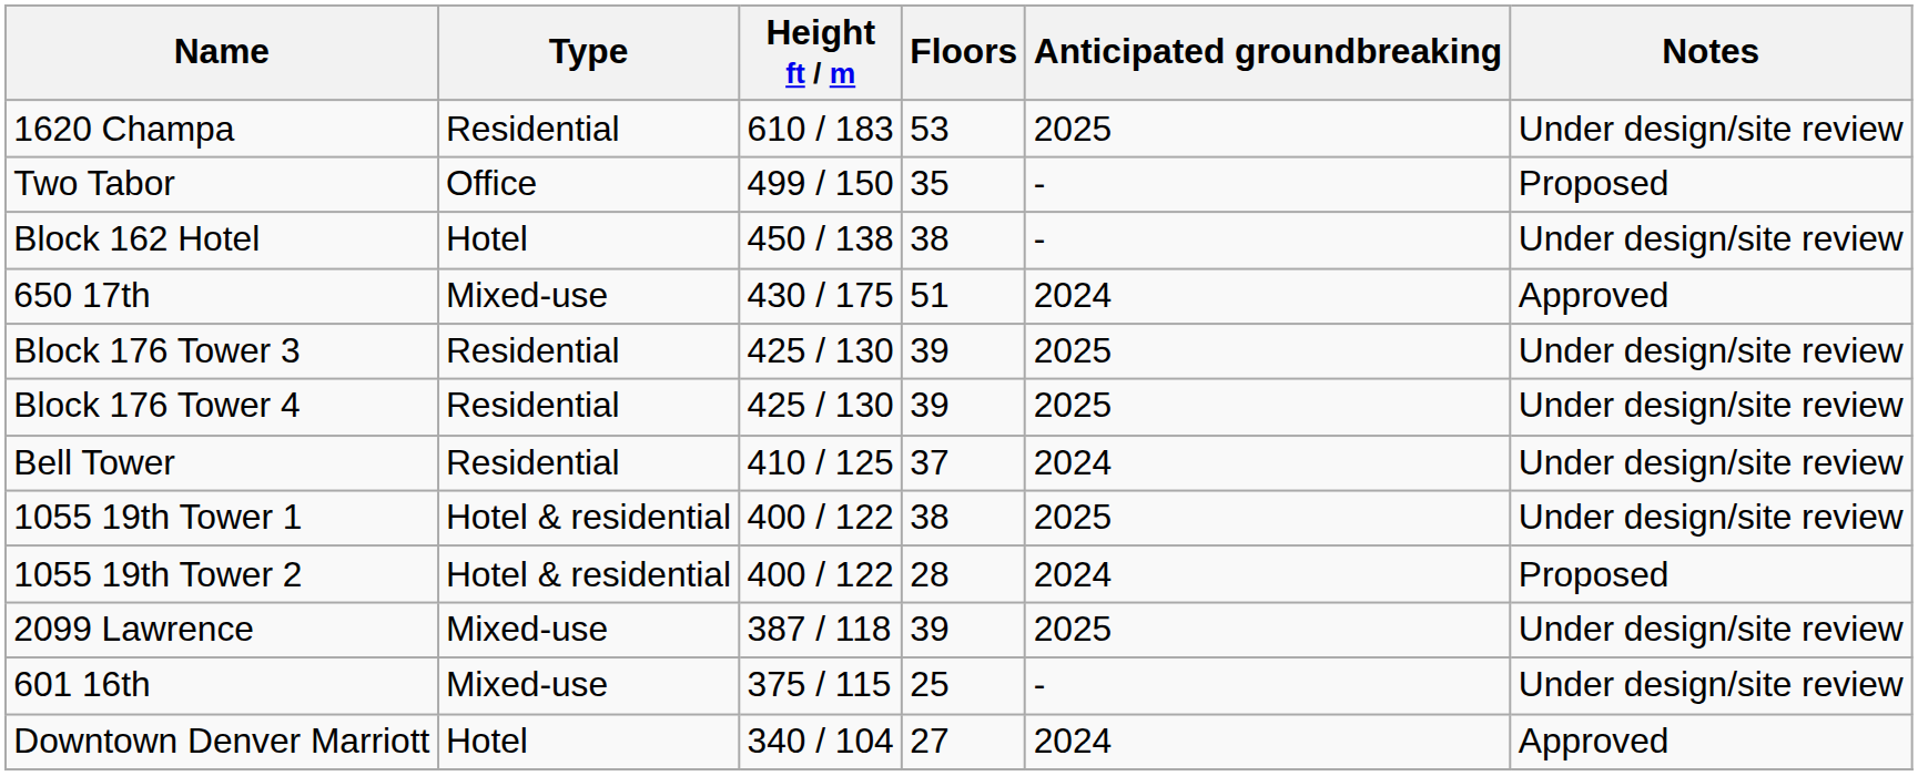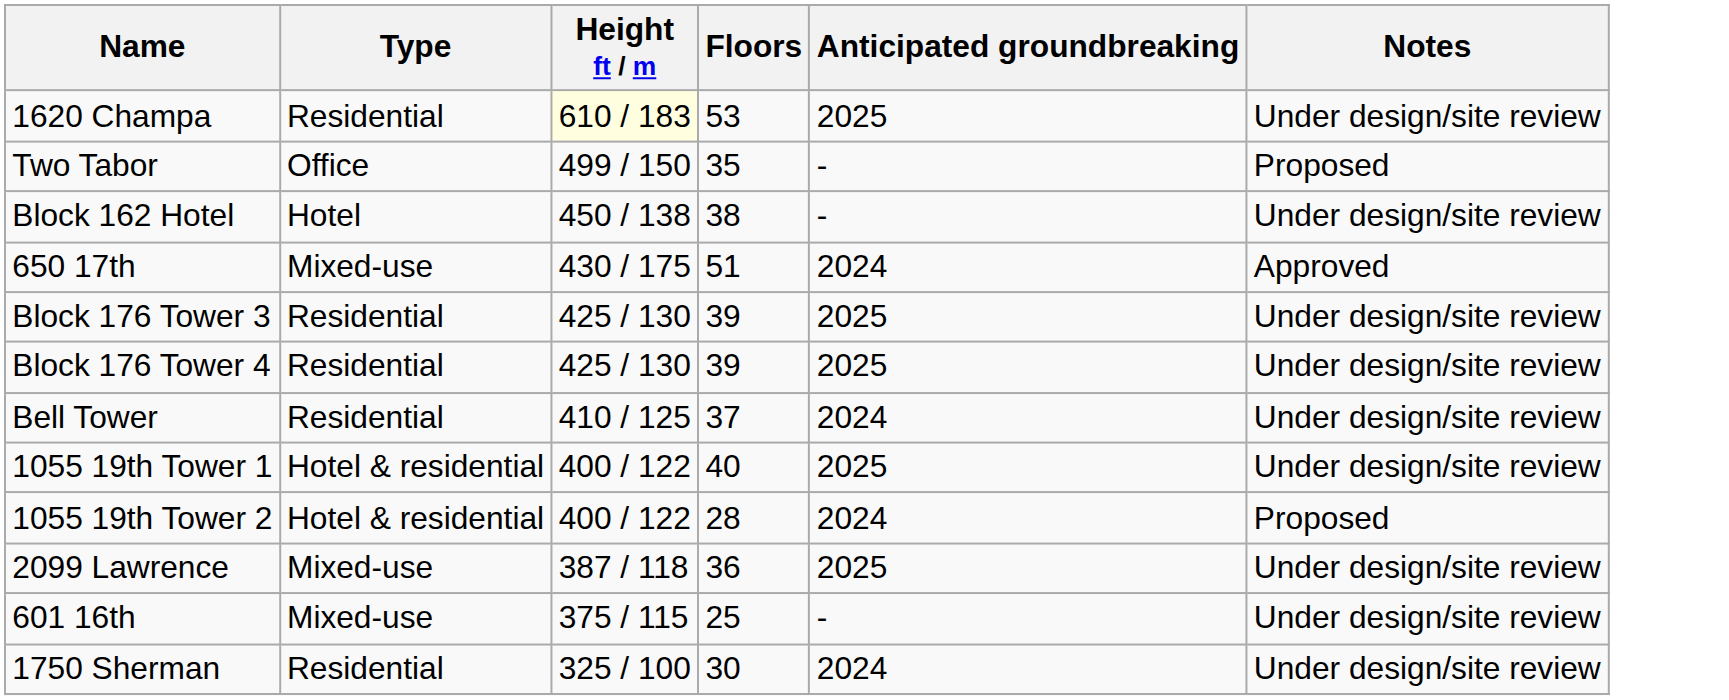 <table class="wikitable">
 <tr>
 <th>Name</th>
 <th>Type</th>
 <th>Height<br><small><a href='#'>ft</a> / <a href='#'>m</a></small></th>
 <th>Floors</th>
 <th>Anticipated groundbreaking</th>
 <th class="unsortable">Notes</th>
 </tr>
 <tr>
 <td>1620 Champa</td>
 <td>Residential</td>
-<td>610 / 183</td>
+<td style="background: lightyellow;">610 / 183</td>
 <td>53</td>
 <td>2025</td>
 <td>Under design/site review</td>
 </tr>
 <tr>
 <td>Two Tabor</td>
 <td>Office</td>
 <td>499 / 150</td>
 <td>35</td>
 <td>-</td>
 <td>Proposed</td>
 </tr>
 <tr>
 <td>Block 162 Hotel</td>
 <td>Hotel</td>
 <td>450 / 138</td>
 <td>38</td>
 <td>-</td>
 <td>Under design/site review</td>
 </tr>
 <tr>
 <td>650 17th</td>
 <td>Mixed-use</td>
 <td>430 / 175</td>
 <td>51</td>
 <td>2024</td>
 <td>Approved</td>
 </tr>
 <tr>
 <td>Block 176 Tower 3</td>
 <td>Residential</td>
 <td>425 / 130</td>
 <td>39</td>
 <td>2025</td>
 <td>Under design/site review</td>
 </tr>
 <tr>
 <td>Block 176 Tower 4</td>
 <td>Residential</td>
 <td>425 / 130</td>
 <td>39</td>
 <td>2025</td>
 <td>Under design/site review</td>
 </tr>
 <tr>
 <td>Bell Tower</td>
 <td>Residential</td>
 <td>410 / 125</td>
 <td>37</td>
 <td>2024</td>
 <td>Under design/site review</td>
 </tr>
 <tr>
 <td>1055 19th Tower 1</td>
 <td>Hotel & residential</td>
 <td>400 / 122</td>
-<td>38</td>
+<td>40</td>
 <td>2025</td>
 <td>Under design/site review</td>
 </tr>
 <tr>
 <td>1055 19th Tower 2</td>
 <td>Hotel & residential</td>
 <td>400 / 122</td>
 <td>28</td>
 <td>2024</td>
 <td>Proposed</td>
 </tr>
 <tr>
 <td>2099 Lawrence</td>
 <td>Mixed-use</td>
 <td>387 / 118</td>
-<td>39</td>
+<td>36</td>
 <td>2025</td>
 <td>Under design/site review</td>
 </tr>
 <tr>
 <td>601 16th</td>
 <td>Mixed-use</td>
 <td>375 / 115</td>
 <td>25</td>
 <td>-</td>
 <td>Under design/site review</td>
 </tr>
 <tr>
-<td>Downtown Denver Marriott</td>
-<td>Hotel</td>
-<td>340 / 104</td>
-<td>27</td>
+<td>1750 Sherman</td>
+<td>Residential</td>
+<td>325 / 100</td>
+<td>30</td>
 <td>2024</td>
-<td>Approved</td>
+<td>Under design/site review</td>
 </tr>
 <tr>
 </tr>
 <tr>
 </tr>
 </table>
